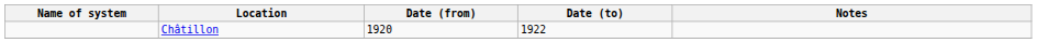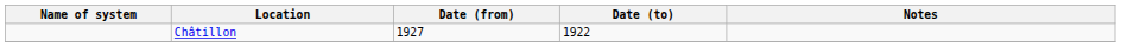 <table class="wikitable" width=100%>
 <tr>
 <th width=15%>Name of system</th>
 <th width=20%>Location</th>
 <th width=15%>Date (from)</th>
 <th width=15%>Date (to)</th>
 <th width=35%>Notes</th>
 </tr>
 <tr>
 <td> </td>
 <td><a href='#'>Châtillon</a></td>
-<td>1920</td>
+<td>1927</td>
 <td>1922</td>
 <td> </td>
 </tr>
 <tr>
 </tr>
 </table>
